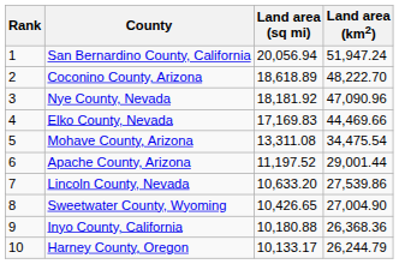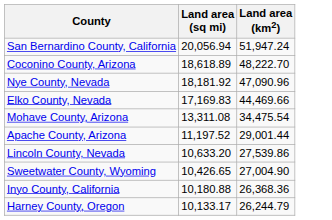 <table class="wikitable" style="float:left; margin-right: 1em">
 <tr>
-<th>Rank</th>
 <th>County</th>
 <th>Land area<br>(sq mi)</th>
 <th>Land area<br>(km<sup>2</sup>)</th>
 </tr>
 <tr>
-<td>1</td>
 <td><a href='#'>San Bernardino County, California</a></td>
 <td>20,056.94</td>
 <td>51,947.24</td>
 </tr>
 <tr>
-<td>2</td>
 <td><a href='#'>Coconino County, Arizona</a></td>
 <td>18,618.89</td>
 <td>48,222.70</td>
 </tr>
 <tr>
-<td>3</td>
 <td><a href='#'>Nye County, Nevada</a></td>
 <td>18,181.92</td>
 <td>47,090.96</td>
 </tr>
 <tr>
-<td>4</td>
 <td><a href='#'>Elko County, Nevada</a></td>
 <td>17,169.83</td>
 <td>44,469.66</td>
 </tr>
 <tr>
-<td>5</td>
 <td><a href='#'>Mohave County, Arizona</a></td>
 <td>13,311.08</td>
 <td>34,475.54</td>
 </tr>
 <tr>
-<td>6</td>
 <td><a href='#'>Apache County, Arizona</a></td>
 <td>11,197.52</td>
 <td>29,001.44</td>
 </tr>
 <tr>
-<td>7</td>
 <td><a href='#'>Lincoln County, Nevada</a></td>
 <td>10,633.20</td>
 <td>27,539.86</td>
 </tr>
 <tr>
-<td>8</td>
 <td><a href='#'>Sweetwater County, Wyoming</a></td>
 <td>10,426.65</td>
 <td>27,004.90</td>
 </tr>
 <tr>
-<td>9</td>
 <td><a href='#'>Inyo County, California</a></td>
 <td>10,180.88</td>
 <td>26,368.36</td>
 </tr>
 <tr>
-<td>10</td>
 <td><a href='#'>Harney County, Oregon</a></td>
 <td>10,133.17</td>
 <td>26,244.79</td>
 </tr>
 </table>
